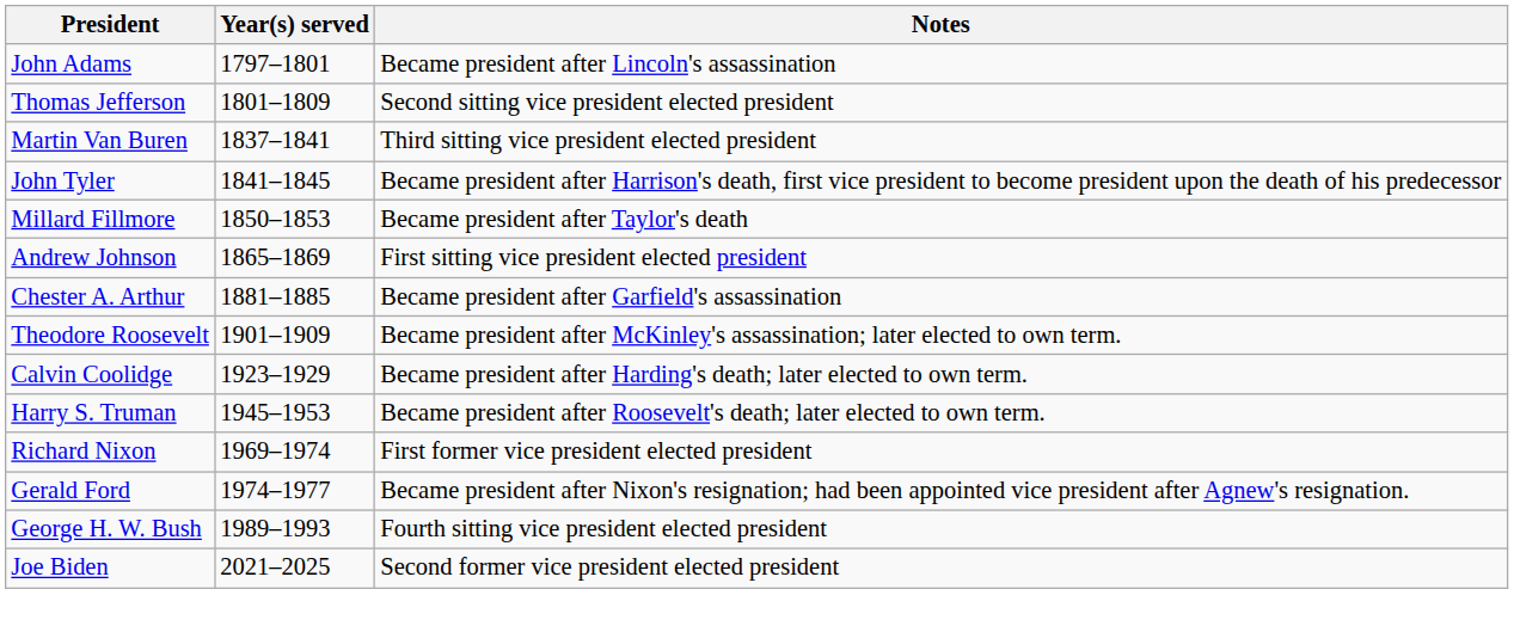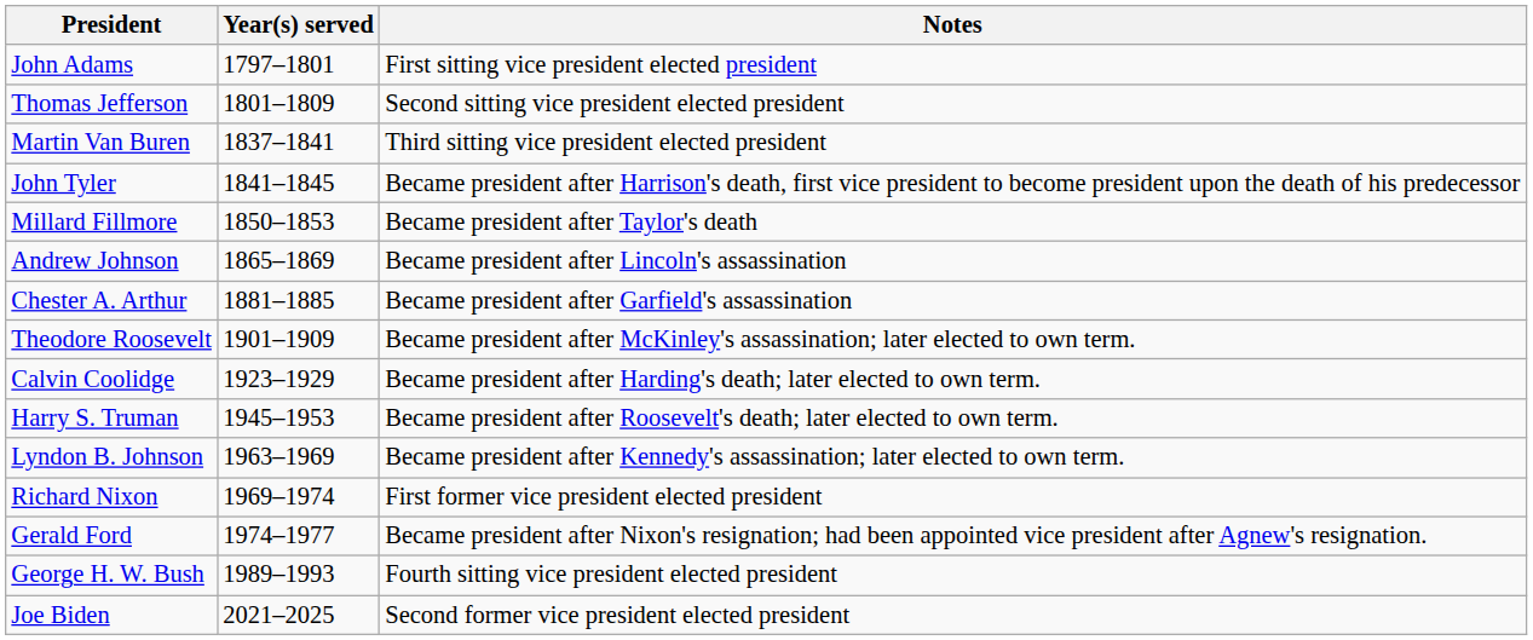 <table class="wikitable">
 <tr>
 <th>President</th>
 <th>Year(s) served</th>
 <th>Notes</th>
 </tr>
 <tr>
 <td><a href='#'>John Adams</a></td>
 <td>1797–1801</td>
-<td>Became president after <a href='#'>Lincoln</a>'s assassination</td>
+<td>First sitting vice president elected <a href='#'>president</a></td>
 </tr>
 <tr>
 <td><a href='#'>Thomas Jefferson</a></td>
 <td>1801–1809</td>
 <td>Second sitting vice president elected president</td>
 </tr>
 <tr>
 <td><a href='#'>Martin Van Buren</a></td>
 <td>1837–1841</td>
 <td>Third sitting vice president elected president</td>
 </tr>
 <tr>
 <td><a href='#'>John Tyler</a></td>
 <td>1841–1845</td>
 <td>Became president after <a href='#'>Harrison</a>'s death, first vice president to become president upon the death of his predecessor</td>
 </tr>
 <tr>
 <td><a href='#'>Millard Fillmore</a></td>
 <td>1850–1853</td>
 <td>Became president after <a href='#'>Taylor</a>'s death</td>
 </tr>
 <tr>
 <td><a href='#'>Andrew Johnson</a></td>
 <td>1865–1869</td>
-<td>First sitting vice president elected <a href='#'>president</a></td>
+<td>Became president after <a href='#'>Lincoln</a>'s assassination</td>
 </tr>
 <tr>
 <td><a href='#'>Chester A. Arthur</a></td>
 <td>1881–1885</td>
 <td>Became president after <a href='#'>Garfield</a>'s assassination</td>
 </tr>
 <tr>
 <td><a href='#'>Theodore Roosevelt</a></td>
 <td>1901–1909</td>
 <td>Became president after <a href='#'>McKinley</a>'s assassination; later elected to own term.</td>
 </tr>
 <tr>
 <td><a href='#'>Calvin Coolidge</a></td>
 <td>1923–1929</td>
 <td>Became president after <a href='#'>Harding</a>'s death; later elected to own term.</td>
 </tr>
 <tr>
 <td><a href='#'>Harry S. Truman</a></td>
 <td>1945–1953</td>
 <td>Became president after <a href='#'>Roosevelt</a>'s death; later elected to own term.</td>
 </tr>
 <tr>
+<td><a href='#'>Lyndon B. Johnson</a></td>
+<td>1963–1969</td>
+<td>Became president after <a href='#'>Kennedy</a>'s assassination; later elected to own term.</td>
+</tr>
+<tr>
 <td><a href='#'>Richard Nixon</a></td>
 <td>1969–1974</td>
 <td>First former vice president elected president</td>
 </tr>
 <tr>
 <td><a href='#'>Gerald Ford</a></td>
 <td>1974–1977</td>
 <td>Became president after Nixon's resignation; had been appointed vice president after <a href='#'>Agnew</a>'s resignation.</td>
 </tr>
 <tr>
 <td><a href='#'>George H. W. Bush</a></td>
 <td>1989–1993</td>
 <td>Fourth sitting vice president elected president</td>
 </tr>
 <tr>
 <td><a href='#'>Joe Biden</a></td>
 <td>2021–2025</td>
 <td>Second former vice president elected president</td>
 </tr>
 </table>
